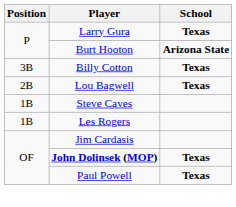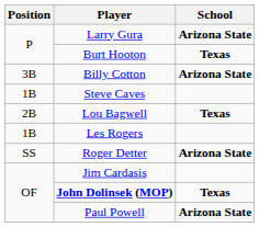 <table class="wikitable" style=text-align:center>
 <tr>
 <th>Position</th>
 <th>Player</th>
 <th>School</th>
 </tr>
 <tr>
 <td rowspan=2>P</td>
 <td><a href='#'>Larry Gura</a></td>
-<td style=><strong>Texas</strong></td>
+<td style=><strong>Arizona State</strong></td>
 </tr>
 <tr>
 <td><a href='#'>Burt Hooton</a></td>
-<td style=><strong>Arizona State</strong></td>
+<td style=><strong>Texas</strong></td>
 </tr>
 <tr>
 <td>3B</td>
 <td><a href='#'>Billy Cotton</a></td>
-<td style=><strong>Texas</strong></td>
+<td style=><strong>Arizona State</strong></td>
+</tr>
+<tr>
+<td>1B</td>
+<td><a href='#'>Steve Caves</a></td>
+<td style=></td>
 </tr>
 <tr>
 <td>2B</td>
 <td><a href='#'>Lou Bagwell</a></td>
 <td style=><strong>Texas</strong></td>
 </tr>
 <tr>
 <td>1B</td>
-<td><a href='#'>Steve Caves</a></td>
+<td><a href='#'>Les Rogers</a></td>
 <td style=></td>
 </tr>
 <tr>
-<td>1B</td>
-<td><a href='#'>Les Rogers</a></td>
-<td style=></td>
+<td>SS</td>
+<td><a href='#'>Roger Detter</a></td>
+<td style=><strong>Arizona State</strong></td>
 </tr>
 <tr>
 <td rowspan=3>OF</td>
 <td><a href='#'>Jim Cardasis</a></td>
 <td style=></td>
 </tr>
 <tr>
 <td><strong><a href='#'>John Dolinsek</a> (<a href='#'>MOP</a>)</strong></td>
 <td style=><strong>Texas</strong></td>
 </tr>
 <tr>
 <td><a href='#'>Paul Powell</a></td>
-<td style=><strong>Texas</strong></td>
+<td style=><strong>Arizona State</strong></td>
 </tr>
 </table>
